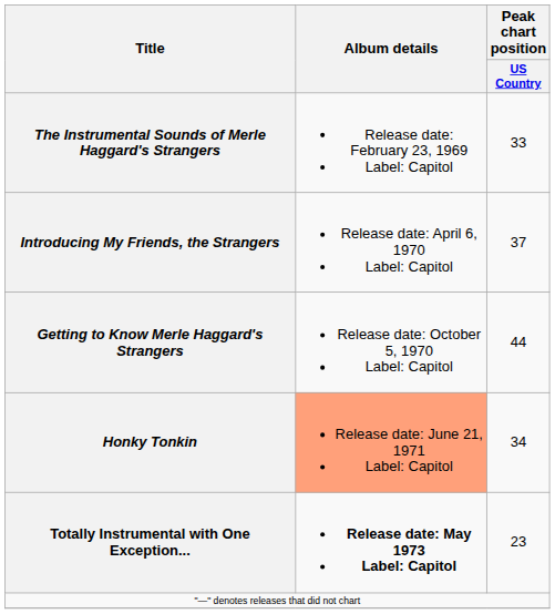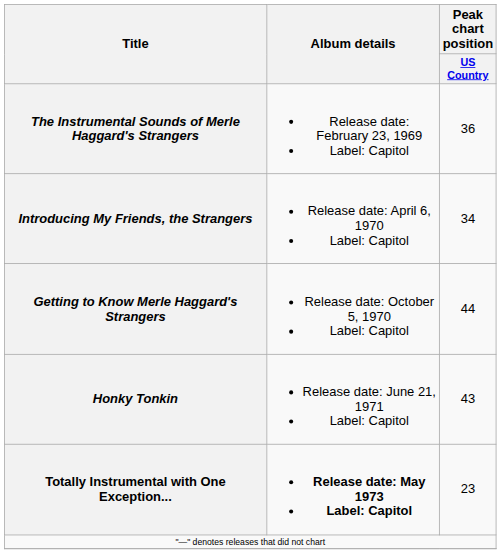 <table class="wikitable plainrowheaders" style="text-align:center;">
 <tr>
 <th rowspan="2" style="width:35em;">Title</th>
 <th rowspan="2" style="width:20em;">Album details</th>
 <th colspan="1">Peak<br>chart<br>position</th>
 </tr>
 <tr style="font-size:smaller;">
 <th width="45"><a href='#'>US Country</a></th>
 </tr>
 <tr>
 <th scope="row"><em>The Instrumental Sounds of Merle Haggard's Strangers</em> </th>
 <td><br><ul><li>Release date: February 23, 1969</li><li>Label: Capitol</li></ul></td>
-<td>33</td>
+<td>36</td>
 </tr>
 <tr>
 <th scope="row"><em>Introducing My Friends, the Strangers</em> </th>
 <td><br><ul><li>Release date: April 6, 1970</li><li>Label: Capitol</li></ul></td>
-<td>37</td>
+<td>34</td>
 </tr>
 <tr>
 <th scope="row"><em>Getting to Know Merle Haggard's Strangers</em> </th>
 <td><br><ul><li>Release date: October 5, 1970</li><li>Label: Capitol</li></ul></td>
 <td>44</td>
 </tr>
 <tr>
 <th scope="row"><em>Honky Tonkin<strong> </th>
-<td style="background: lightsalmon;"><br><ul><li>Release date: June 21, 1971</li><li>Label: Capitol</li></ul></td>
-<td>34</td>
+<td><br><ul><li>Release date: June 21, 1971</li><li>Label: Capitol</li></ul></td>
+<td>43</td>
 </tr>
 <tr>
 <th scope="row"></em>Totally Instrumental with One Exception...<em> </th>
 <td><strong><br><ul><li>Release date: May 1973</li><li>Label: Capitol</li></ul></strong></td>
 <td>23</td>
 </tr>
 <tr>
 <td colspan="5" style="font-size: 8pt">"—" denotes releases that did not chart</td>
 </tr>
 <tr>
 </tr>
 </table>
